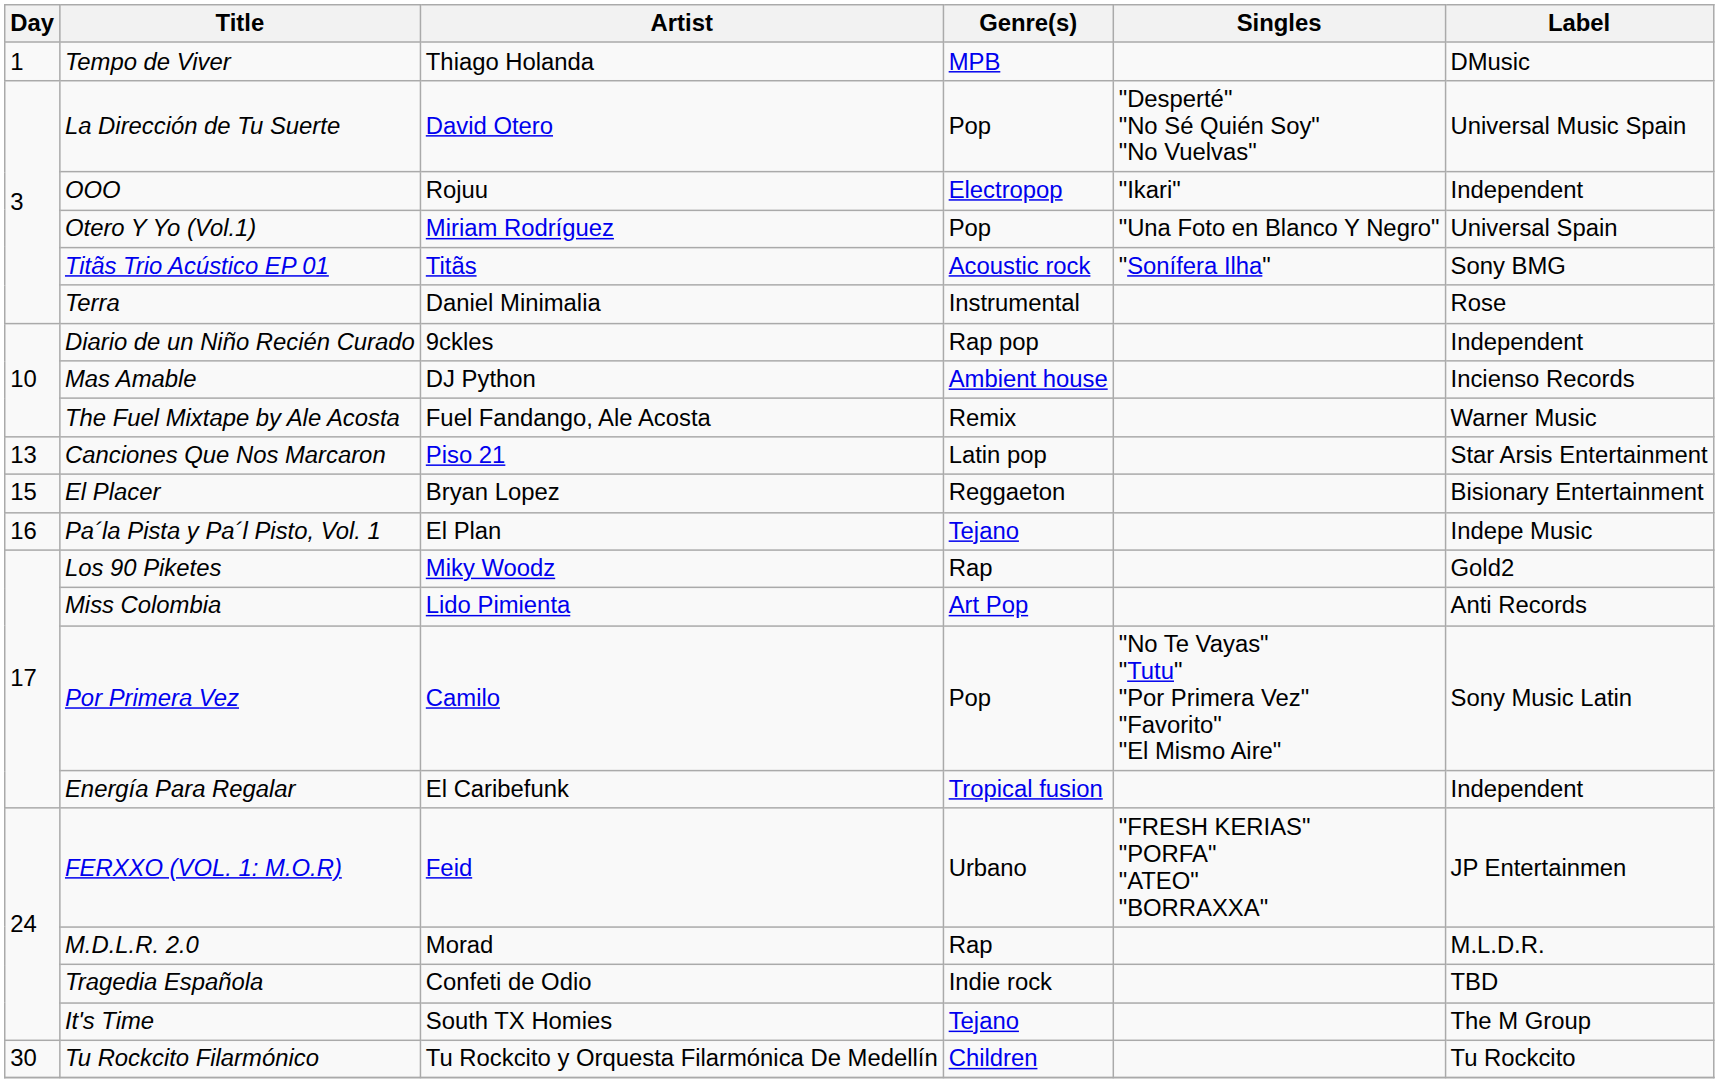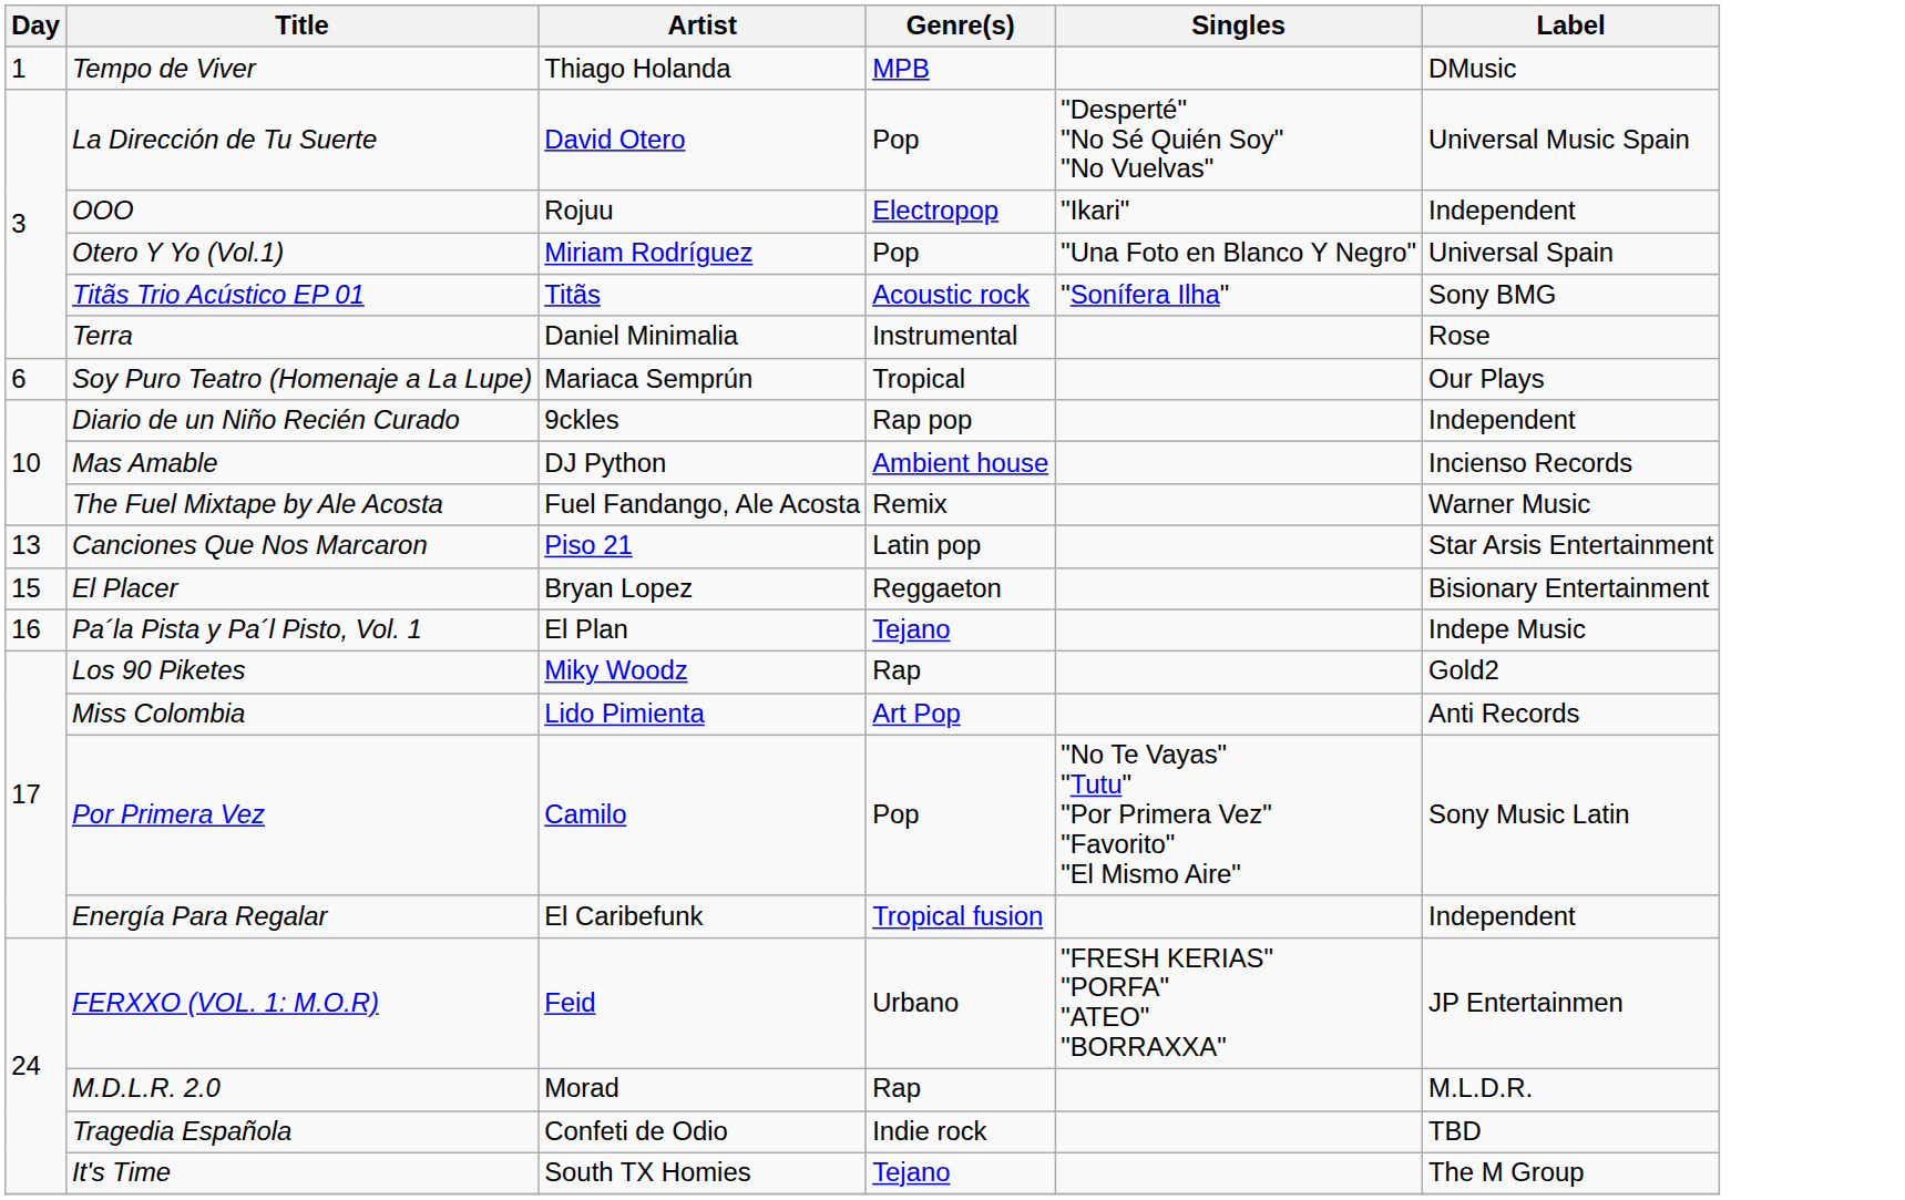 <table class="wikitable sortable" style="text-align: left;">
 <tr>
 <th>Day</th>
 <th>Title</th>
 <th>Artist</th>
 <th>Genre(s)</th>
 <th>Singles</th>
 <th>Label</th>
 </tr>
 <tr>
 <td>1</td>
 <td><em>Tempo de Viver</em></td>
 <td>Thiago Holanda</td>
 <td><a href='#'>MPB</a></td>
 <td></td>
 <td>DMusic</td>
 </tr>
 <tr>
 <td rowspan="5">3</td>
 <td><em>La Dirección de Tu Suerte</em></td>
 <td><a href='#'>David Otero</a></td>
 <td>Pop</td>
 <td>"Desperté"<br>"No Sé Quién Soy"<br>"No Vuelvas"</td>
 <td>Universal Music Spain</td>
 </tr>
 <tr>
 <td><em>OOO</em></td>
 <td>Rojuu</td>
 <td><a href='#'>Electropop</a></td>
 <td>"Ikari"</td>
 <td>Independent</td>
 </tr>
 <tr>
 <td><em>Otero Y Yo (Vol.1)</em></td>
 <td><a href='#'>Miriam Rodríguez</a></td>
 <td>Pop</td>
 <td>"Una Foto en Blanco Y Negro"</td>
 <td>Universal Spain</td>
 </tr>
 <tr>
 <td><em><a href='#'>Titãs Trio Acústico EP 01</a></em></td>
 <td><a href='#'>Titãs</a></td>
 <td><a href='#'>Acoustic rock</a></td>
 <td>"<a href='#'>Sonífera Ilha</a>"</td>
 <td>Sony BMG</td>
 </tr>
 <tr>
 <td><em>Terra</em></td>
 <td>Daniel Minimalia</td>
 <td>Instrumental</td>
 <td></td>
 <td>Rose</td>
+</tr>
+<tr>
+<td>6</td>
+<td><em>Soy Puro Teatro (Homenaje a La Lupe)</em></td>
+<td>Mariaca Semprún</td>
+<td>Tropical</td>
+<td></td>
+<td>Our Plays</td>
 </tr>
 <tr>
 <td rowspan="3">10</td>
 <td><em>Diario de un Niño Recién Curado</em></td>
 <td>9ckles</td>
 <td>Rap pop</td>
 <td></td>
 <td>Independent</td>
 </tr>
 <tr>
 <td><em>Mas Amable</em></td>
 <td>DJ Python</td>
 <td><a href='#'>Ambient house</a></td>
 <td></td>
 <td>Incienso Records</td>
 </tr>
 <tr>
 <td><em>The Fuel Mixtape by Ale Acosta</em></td>
 <td>Fuel Fandango, Ale Acosta</td>
 <td>Remix</td>
 <td></td>
 <td>Warner Music</td>
 </tr>
 <tr>
 <td>13</td>
 <td><em>Canciones Que Nos Marcaron</em></td>
 <td><a href='#'>Piso 21</a></td>
 <td>Latin pop</td>
 <td></td>
 <td>Star Arsis Entertainment</td>
 </tr>
 <tr>
 <td>15</td>
 <td><em>El Placer</em></td>
 <td>Bryan Lopez</td>
 <td>Reggaeton</td>
 <td></td>
 <td>Bisionary Entertainment</td>
 </tr>
 <tr>
 <td>16</td>
 <td><em>Pa´la Pista y Pa´l Pisto, Vol. 1</em></td>
 <td>El Plan</td>
 <td><a href='#'>Tejano</a></td>
 <td></td>
 <td>Indepe Music</td>
 </tr>
 <tr>
 <td rowspan="4">17</td>
 <td><em>Los 90 Piketes</em></td>
 <td><a href='#'>Miky Woodz</a></td>
 <td>Rap</td>
 <td></td>
 <td>Gold2</td>
 </tr>
 <tr>
 <td><em>Miss Colombia</em></td>
 <td><a href='#'>Lido Pimienta</a></td>
 <td><a href='#'>Art Pop</a></td>
 <td></td>
 <td>Anti Records</td>
 </tr>
 <tr>
 <td><em><a href='#'>Por Primera Vez</a></em></td>
 <td><a href='#'>Camilo</a></td>
 <td>Pop</td>
 <td>"No Te Vayas"<br>"<a href='#'>Tutu</a>"<br>"Por Primera Vez"<br>"Favorito"<br>"El Mismo Aire"</td>
 <td>Sony Music Latin</td>
 </tr>
 <tr>
 <td><em>Energía Para Regalar</em></td>
 <td>El Caribefunk</td>
 <td><a href='#'>Tropical fusion</a></td>
 <td></td>
 <td>Independent</td>
 </tr>
 <tr>
 <td rowspan="4">24</td>
 <td><em><a href='#'>FERXXO (VOL. 1: M.O.R)</a></em></td>
 <td><a href='#'>Feid</a></td>
 <td>Urbano</td>
 <td>"FRESH KERIAS"<br>"PORFA"<br>"ATEO"<br>"BORRAXXA"</td>
 <td>JP Entertainmen</td>
 </tr>
 <tr>
 <td><em>M.D.L.R. 2.0</em></td>
 <td>Morad</td>
 <td>Rap</td>
 <td></td>
 <td>M.L.D.R.</td>
 </tr>
 <tr>
 <td><em>Tragedia Española</em></td>
 <td>Confeti de Odio</td>
 <td>Indie rock</td>
 <td></td>
 <td>TBD</td>
 </tr>
 <tr>
 <td><em>It's Time</em></td>
 <td>South TX Homies</td>
 <td><a href='#'>Tejano</a></td>
 <td></td>
 <td>The M Group</td>
 </tr>
 <tr>
-<td>30</td>
-<td><em>Tu Rockcito Filarmónico</em></td>
-<td>Tu Rockcito y Orquesta Filarmónica De Medellín</td>
-<td><a href='#'>Children</a></td>
-<td></td>
-<td>Tu Rockcito</td>
-</tr>
-<tr>
 </tr>
 </table>
